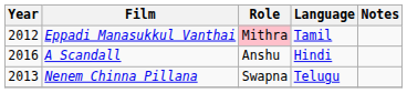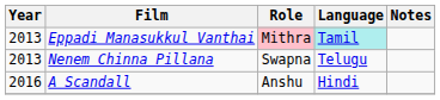 <table class="wikitable sortable" style="font-size: 95%;">
 <tr>
 <th>Year</th>
 <th>Film</th>
 <th>Role</th>
 <th>Language</th>
 <th>Notes</th>
 </tr>
 <tr>
-<td>2012</td>
+<td>2013</td>
 <td><em><a href='#'>Eppadi Manasukkul Vanthai</a></em></td>
 <td style="background: pink;">Mithra</td>
-<td><a href='#'>Tamil</a></td>
+<td style="background: paleturquoise;"><a href='#'>Tamil</a></td>
+<td></td>
+</tr>
+<tr>
+<td>2013</td>
+<td><em><a href='#'>Nenem Chinna Pillana</a></em></td>
+<td>Swapna</td>
+<td><a href='#'>Telugu</a></td>
 <td></td>
 </tr>
 <tr>
 <td>2016</td>
 <td><em><a href='#'>A Scandall</a></em></td>
 <td>Anshu</td>
 <td><a href='#'>Hindi</a></td>
 <td></td>
 </tr>
 <tr>
-<td>2013</td>
-<td><em><a href='#'>Nenem Chinna Pillana</a></em></td>
-<td>Swapna</td>
-<td><a href='#'>Telugu</a></td>
-<td></td>
-</tr>
-<tr>
 </tr>
 </table>
